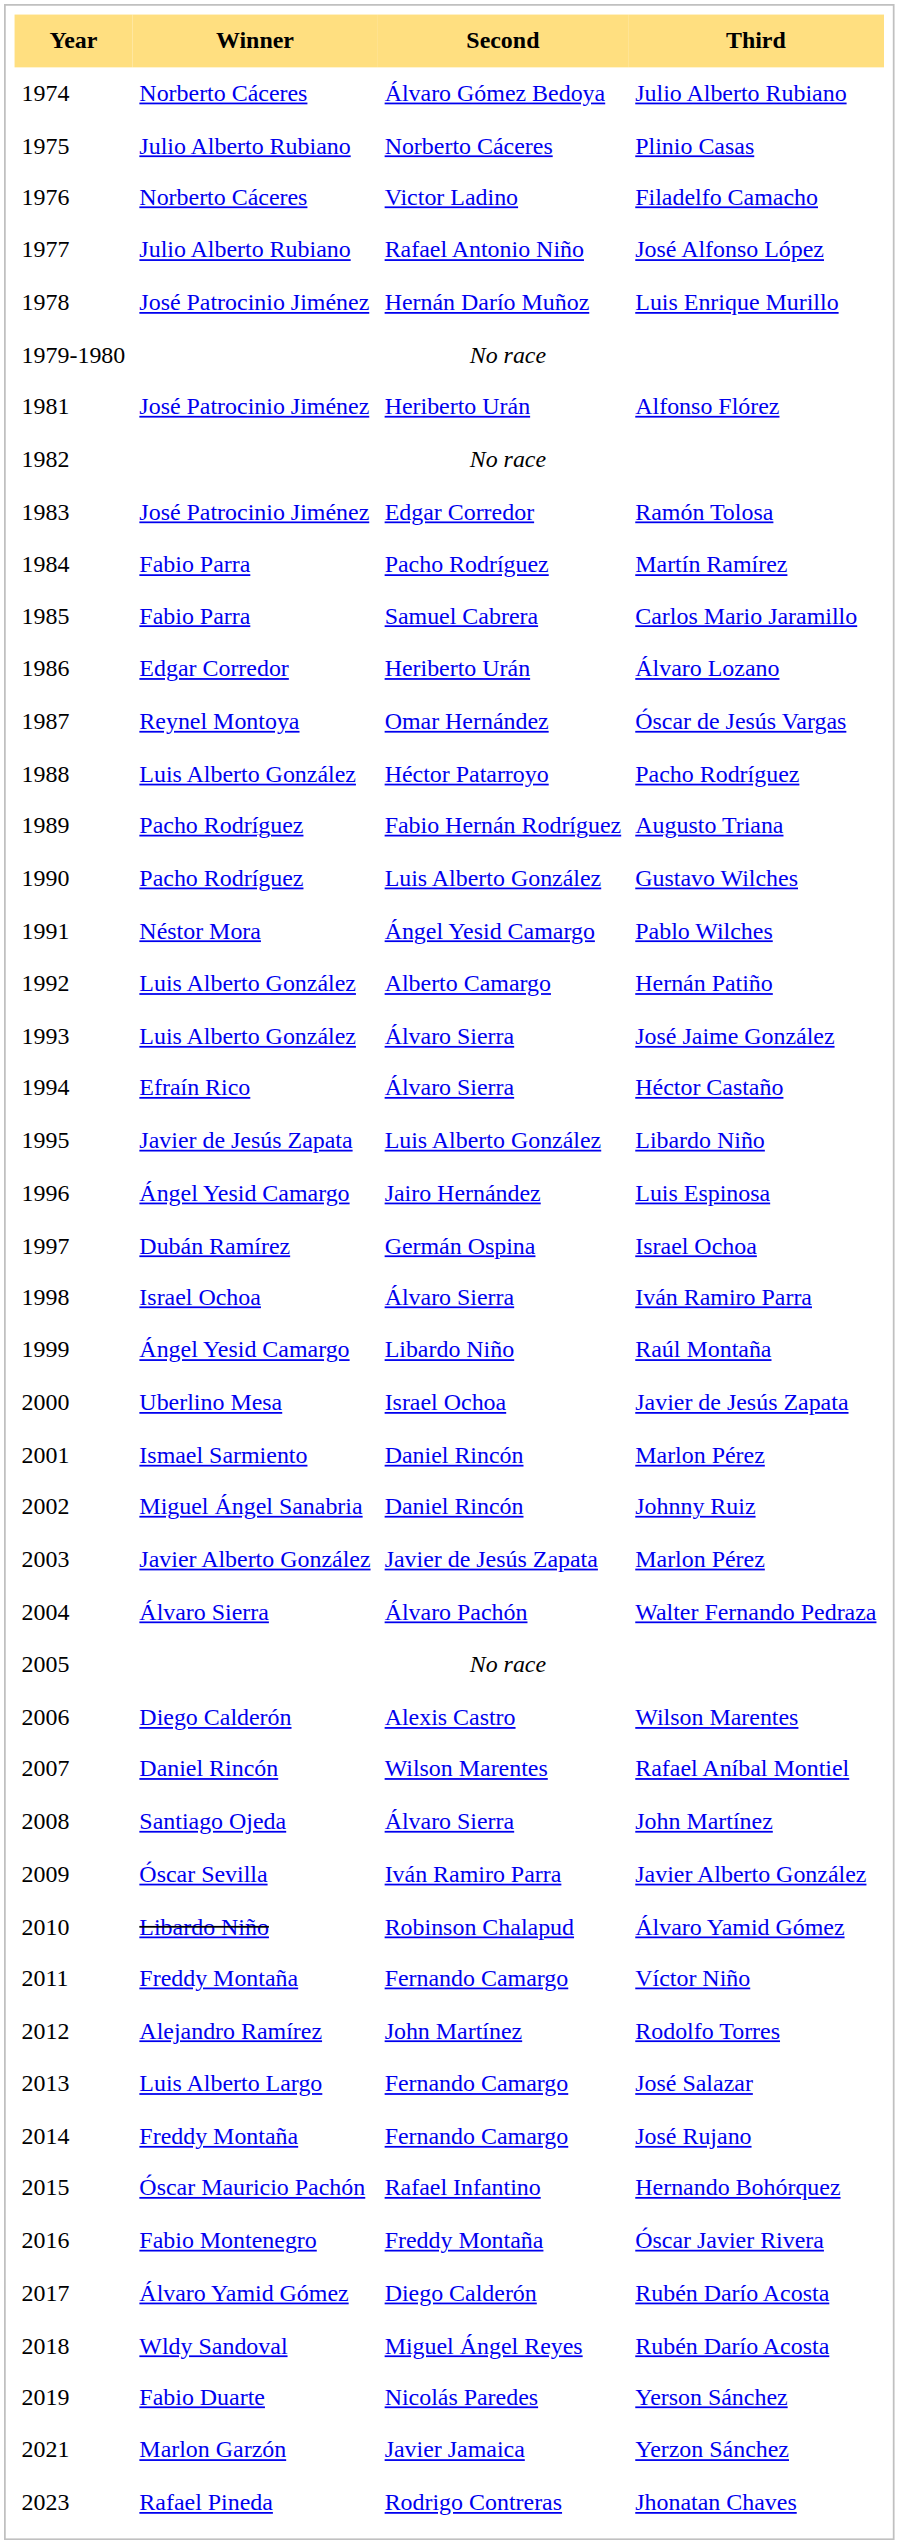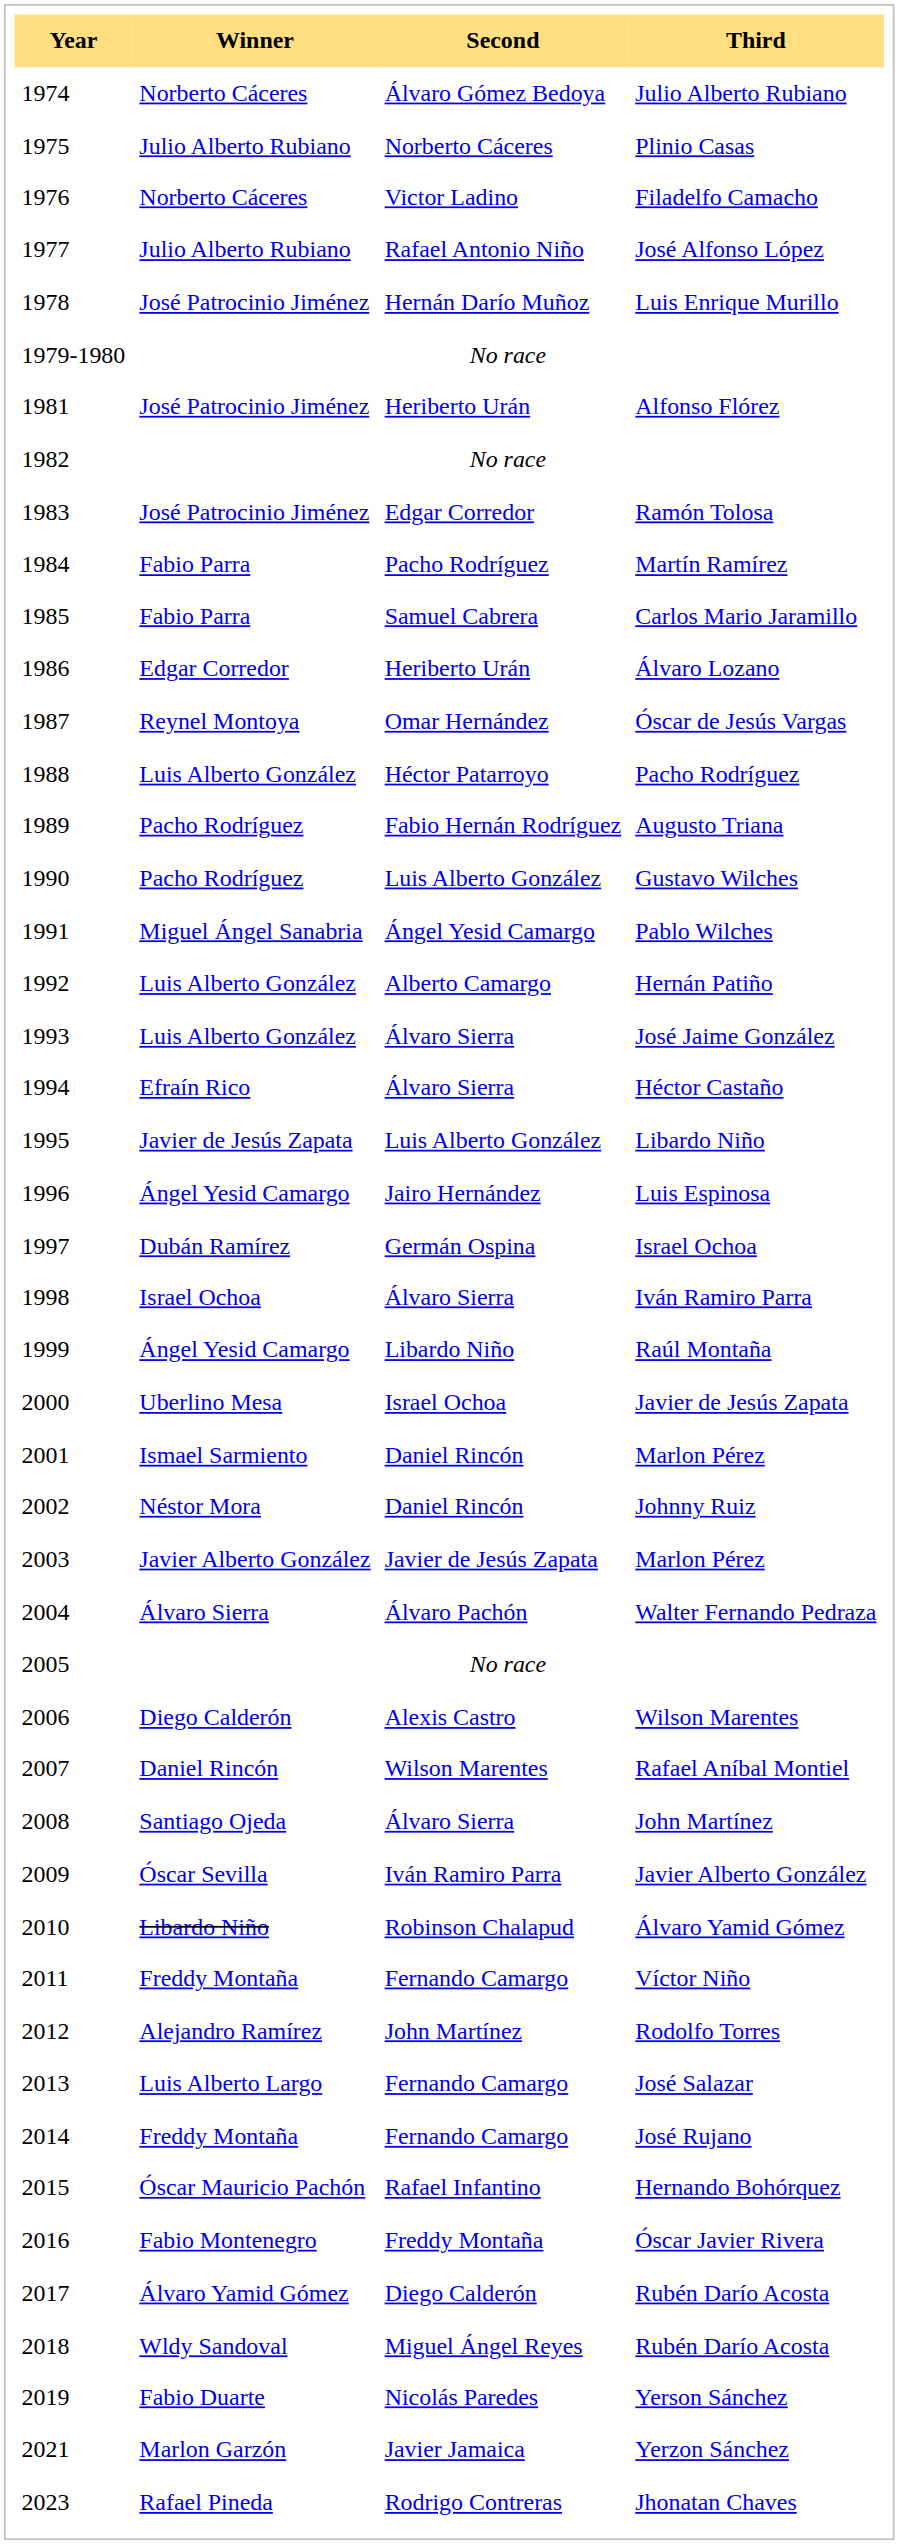 <table cellpadding="4" cellspacing="0"  style="border: 1px solid silver; color: black; margin: 0 0 0.5em 0; background-color: white; padding: 5px; text-align: left; font-size:85%; vertical-align: top; line-height:1.6em;">
 <tr>
 <th scope=col; align="center" bgcolor="FFDF80">Year</th>
 <th scope=col; align="center" bgcolor="FFDF80">Winner</th>
 <th scope=col; align="center" bgcolor="FFDF80">Second</th>
 <th scope=col; align="center" bgcolor="FFDF80">Third</th>
 </tr>
 <tr>
 <td>1974</td>
 <td> <a href='#'>Norberto Cáceres</a></td>
 <td> <a href='#'>Álvaro Gómez Bedoya</a></td>
 <td> <a href='#'>Julio Alberto Rubiano</a></td>
 </tr>
 <tr>
 <td>1975</td>
 <td> <a href='#'>Julio Alberto Rubiano</a></td>
 <td> <a href='#'>Norberto Cáceres</a></td>
 <td> <a href='#'>Plinio Casas</a></td>
 </tr>
 <tr>
 <td>1976</td>
 <td> <a href='#'>Norberto Cáceres</a></td>
 <td> <a href='#'>Victor Ladino</a></td>
 <td> <a href='#'>Filadelfo Camacho</a></td>
 </tr>
 <tr>
 <td>1977</td>
 <td> <a href='#'>Julio Alberto Rubiano</a></td>
 <td> <a href='#'>Rafael Antonio Niño</a></td>
 <td> <a href='#'>José Alfonso López</a></td>
 </tr>
 <tr>
 <td>1978</td>
 <td> <a href='#'>José Patrocinio Jiménez</a></td>
 <td> <a href='#'>Hernán Darío Muñoz</a></td>
 <td> <a href='#'>Luis Enrique Murillo</a></td>
 </tr>
 <tr>
 <td>1979-1980</td>
 <td colspan="3" style="text-align:center;"><em>No race</em></td>
 </tr>
 <tr>
 <td>1981</td>
 <td> <a href='#'>José Patrocinio Jiménez</a></td>
 <td> <a href='#'>Heriberto Urán</a></td>
 <td> <a href='#'>Alfonso Flórez</a></td>
 </tr>
 <tr>
 <td>1982</td>
 <td colspan="3" style="text-align:center;"><em>No race</em></td>
 </tr>
 <tr>
 <td>1983</td>
 <td> <a href='#'>José Patrocinio Jiménez</a></td>
 <td> <a href='#'>Edgar Corredor</a></td>
 <td> <a href='#'>Ramón Tolosa</a></td>
 </tr>
 <tr>
 <td>1984</td>
 <td> <a href='#'>Fabio Parra</a></td>
 <td> <a href='#'>Pacho Rodríguez</a></td>
 <td> <a href='#'>Martín Ramírez</a></td>
 </tr>
 <tr>
 <td>1985</td>
 <td> <a href='#'>Fabio Parra</a></td>
 <td> <a href='#'>Samuel Cabrera</a></td>
 <td> <a href='#'>Carlos Mario Jaramillo</a></td>
 </tr>
 <tr>
 <td>1986</td>
 <td> <a href='#'>Edgar Corredor</a></td>
 <td> <a href='#'>Heriberto Urán</a></td>
 <td> <a href='#'>Álvaro Lozano</a></td>
 </tr>
 <tr>
 <td>1987</td>
 <td> <a href='#'>Reynel Montoya</a></td>
 <td> <a href='#'>Omar Hernández</a></td>
 <td> <a href='#'>Óscar de Jesús Vargas</a></td>
 </tr>
 <tr>
 <td>1988</td>
 <td> <a href='#'>Luis Alberto González</a></td>
 <td> <a href='#'>Héctor Patarroyo</a></td>
 <td> <a href='#'>Pacho Rodríguez</a></td>
 </tr>
 <tr>
 <td>1989</td>
 <td> <a href='#'>Pacho Rodríguez</a></td>
 <td> <a href='#'>Fabio Hernán Rodríguez</a></td>
 <td> <a href='#'>Augusto Triana</a></td>
 </tr>
 <tr>
 <td>1990</td>
 <td> <a href='#'>Pacho Rodríguez</a></td>
 <td> <a href='#'>Luis Alberto González</a></td>
 <td> <a href='#'>Gustavo Wilches</a></td>
 </tr>
 <tr>
 <td>1991</td>
-<td> <a href='#'>Néstor Mora</a></td>
+<td> <a href='#'>Miguel Ángel Sanabria</a></td>
 <td> <a href='#'>Ángel Yesid Camargo</a></td>
 <td> <a href='#'>Pablo Wilches</a></td>
 </tr>
 <tr>
 <td>1992</td>
 <td> <a href='#'>Luis Alberto González</a></td>
 <td> <a href='#'>Alberto Camargo</a></td>
 <td> <a href='#'>Hernán Patiño</a></td>
 </tr>
 <tr>
 <td>1993</td>
 <td> <a href='#'>Luis Alberto González</a></td>
 <td> <a href='#'>Álvaro Sierra</a></td>
 <td> <a href='#'>José Jaime González</a></td>
 </tr>
 <tr>
 <td>1994</td>
 <td> <a href='#'>Efraín Rico</a></td>
 <td> <a href='#'>Álvaro Sierra</a></td>
 <td> <a href='#'>Héctor Castaño</a></td>
 </tr>
 <tr>
 <td>1995</td>
 <td> <a href='#'>Javier de Jesús Zapata</a></td>
 <td> <a href='#'>Luis Alberto González</a></td>
 <td> <a href='#'>Libardo Niño</a></td>
 </tr>
 <tr>
 <td>1996</td>
 <td> <a href='#'>Ángel Yesid Camargo</a></td>
 <td> <a href='#'>Jairo Hernández</a></td>
 <td> <a href='#'>Luis Espinosa</a></td>
 </tr>
 <tr>
 <td>1997</td>
 <td> <a href='#'>Dubán Ramírez</a></td>
 <td> <a href='#'>Germán Ospina</a></td>
 <td> <a href='#'>Israel Ochoa</a></td>
 </tr>
 <tr>
 <td>1998</td>
 <td> <a href='#'>Israel Ochoa</a></td>
 <td> <a href='#'>Álvaro Sierra</a></td>
 <td> <a href='#'>Iván Ramiro Parra</a></td>
 </tr>
 <tr>
 <td>1999</td>
 <td> <a href='#'>Ángel Yesid Camargo</a></td>
 <td> <a href='#'>Libardo Niño</a></td>
 <td> <a href='#'>Raúl Montaña</a></td>
 </tr>
 <tr>
 <td>2000</td>
 <td> <a href='#'>Uberlino Mesa</a></td>
 <td> <a href='#'>Israel Ochoa</a></td>
 <td> <a href='#'>Javier de Jesús Zapata</a></td>
 </tr>
 <tr>
 <td>2001</td>
 <td> <a href='#'>Ismael Sarmiento</a></td>
 <td> <a href='#'>Daniel Rincón</a></td>
 <td> <a href='#'>Marlon Pérez</a></td>
 </tr>
 <tr>
 <td>2002</td>
-<td> <a href='#'>Miguel Ángel Sanabria</a></td>
+<td> <a href='#'>Néstor Mora</a></td>
 <td> <a href='#'>Daniel Rincón</a></td>
 <td> <a href='#'>Johnny Ruiz</a></td>
 </tr>
 <tr>
 <td>2003</td>
 <td> <a href='#'>Javier Alberto González</a></td>
 <td> <a href='#'>Javier de Jesús Zapata</a></td>
 <td> <a href='#'>Marlon Pérez</a></td>
 </tr>
 <tr>
 <td>2004</td>
 <td> <a href='#'>Álvaro Sierra</a></td>
 <td> <a href='#'>Álvaro Pachón</a></td>
 <td> <a href='#'>Walter Fernando Pedraza</a></td>
 </tr>
 <tr>
 <td>2005</td>
 <td colspan="3" style="text-align:center;"><em>No race</em></td>
 </tr>
 <tr>
 <td>2006</td>
 <td> <a href='#'>Diego Calderón</a></td>
 <td> <a href='#'>Alexis Castro</a></td>
 <td> <a href='#'>Wilson Marentes</a></td>
 </tr>
 <tr>
 <td>2007</td>
 <td> <a href='#'>Daniel Rincón</a></td>
 <td> <a href='#'>Wilson Marentes</a></td>
 <td> <a href='#'>Rafael Aníbal Montiel</a></td>
 </tr>
 <tr>
 <td>2008</td>
 <td> <a href='#'>Santiago Ojeda</a></td>
 <td> <a href='#'>Álvaro Sierra</a></td>
 <td> <a href='#'>John Martínez</a></td>
 </tr>
 <tr>
 <td>2009</td>
 <td> <a href='#'>Óscar Sevilla</a></td>
 <td> <a href='#'>Iván Ramiro Parra</a></td>
 <td> <a href='#'>Javier Alberto González</a></td>
 </tr>
 <tr>
 <td>2010</td>
 <td> <s><a href='#'>Libardo Niño</a></s></td>
 <td> <a href='#'>Robinson Chalapud</a></td>
 <td> <a href='#'>Álvaro Yamid Gómez</a></td>
 </tr>
 <tr>
 <td>2011</td>
 <td> <a href='#'>Freddy Montaña</a></td>
 <td> <a href='#'>Fernando Camargo</a></td>
 <td> <a href='#'>Víctor Niño</a></td>
 </tr>
 <tr>
 <td>2012</td>
 <td> <a href='#'>Alejandro Ramírez</a></td>
 <td> <a href='#'>John Martínez</a></td>
 <td> <a href='#'>Rodolfo Torres</a></td>
 </tr>
 <tr>
 <td>2013</td>
 <td> <a href='#'>Luis Alberto Largo</a></td>
 <td> <a href='#'>Fernando Camargo</a></td>
 <td> <a href='#'>José Salazar</a></td>
 </tr>
 <tr>
 <td>2014</td>
 <td> <a href='#'>Freddy Montaña</a></td>
 <td> <a href='#'>Fernando Camargo</a></td>
 <td> <a href='#'>José Rujano</a></td>
 </tr>
 <tr>
 <td>2015</td>
 <td> <a href='#'>Óscar Mauricio Pachón</a></td>
 <td> <a href='#'>Rafael Infantino</a></td>
 <td> <a href='#'>Hernando Bohórquez</a></td>
 </tr>
 <tr>
 <td>2016</td>
 <td> <a href='#'>Fabio Montenegro</a></td>
 <td> <a href='#'>Freddy Montaña</a></td>
 <td> <a href='#'>Óscar Javier Rivera</a></td>
 </tr>
 <tr>
 <td>2017</td>
 <td> <a href='#'>Álvaro Yamid Gómez</a></td>
 <td> <a href='#'>Diego Calderón</a></td>
 <td> <a href='#'>Rubén Darío Acosta</a></td>
 </tr>
 <tr>
 <td>2018</td>
 <td> <a href='#'>Wldy Sandoval</a></td>
 <td> <a href='#'>Miguel Ángel Reyes</a></td>
 <td> <a href='#'>Rubén Darío Acosta</a></td>
 </tr>
 <tr>
 <td>2019</td>
 <td> <a href='#'>Fabio Duarte</a></td>
 <td> <a href='#'>Nicolás Paredes</a></td>
 <td> <a href='#'>Yerson Sánchez</a></td>
 </tr>
 <tr>
 <td>2021</td>
 <td> <a href='#'>Marlon Garzón</a></td>
 <td> <a href='#'>Javier Jamaica</a></td>
 <td> <a href='#'>Yerzon Sánchez</a></td>
 </tr>
 <tr>
 <td>2023</td>
 <td> <a href='#'>Rafael Pineda</a></td>
 <td> <a href='#'>Rodrigo Contreras</a></td>
 <td> <a href='#'>Jhonatan Chaves</a></td>
 </tr>
 </table>
